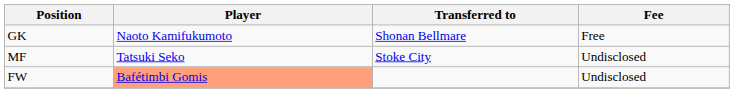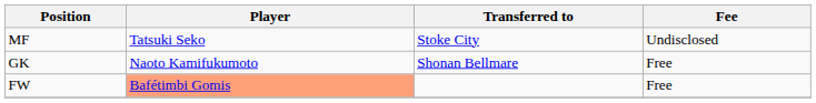 <table class="wikitable sortable" style="width:70%; text-align:center; font-size:100%; text-align:left;">
 <tr>
 <th>Position</th>
 <th>Player</th>
 <th>Transferred to</th>
 <th>Fee</th>
 </tr>
 <tr>
+<td>MF</td>
+<td> <a href='#'>Tatsuki Seko</a></td>
+<td> <a href='#'>Stoke City</a></td>
+<td>Undisclosed </td>
+</tr>
+<tr>
 <td>GK</td>
 <td> <a href='#'>Naoto Kamifukumoto</a></td>
 <td> <a href='#'>Shonan Bellmare</a></td>
 <td>Free </td>
 </tr>
 <tr>
-<td>MF</td>
-<td> <a href='#'>Tatsuki Seko</a></td>
-<td> <a href='#'>Stoke City</a></td>
-<td>Undisclosed </td>
-</tr>
-<tr>
 <td>FW</td>
 <td style="background: lightsalmon;"> <a href='#'>Bafétimbi Gomis</a></td>
 <td></td>
-<td>Undisclosed </td>
+<td>Free </td>
 </tr>
 <tr>
 </tr>
 </table>
